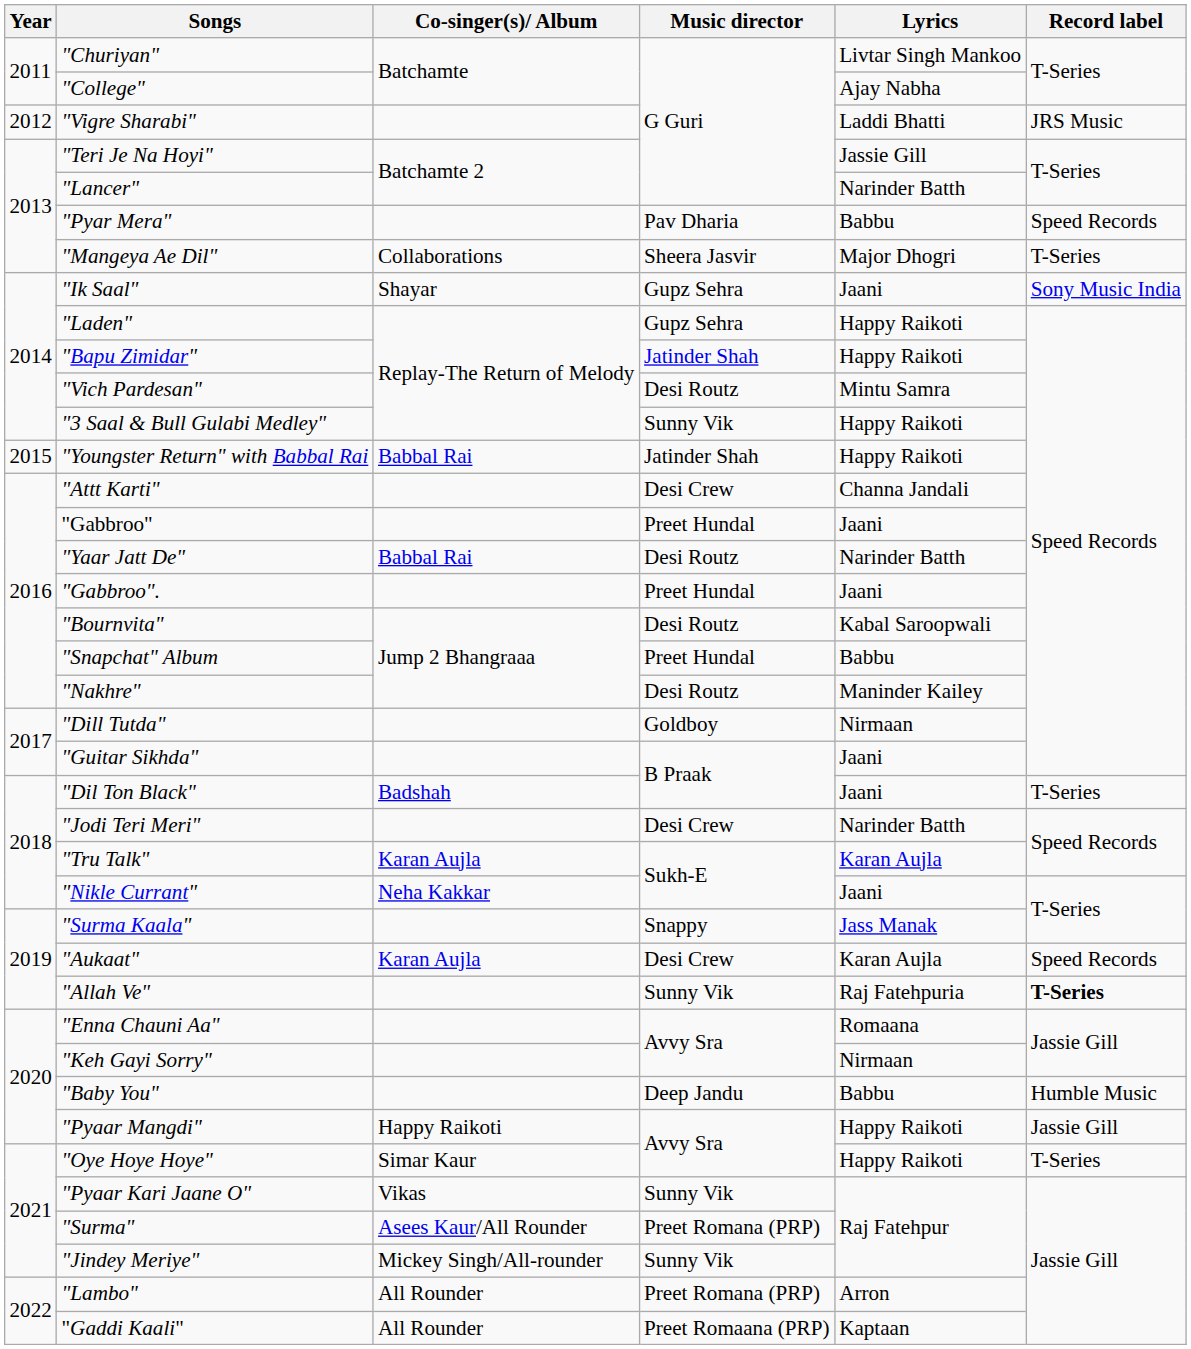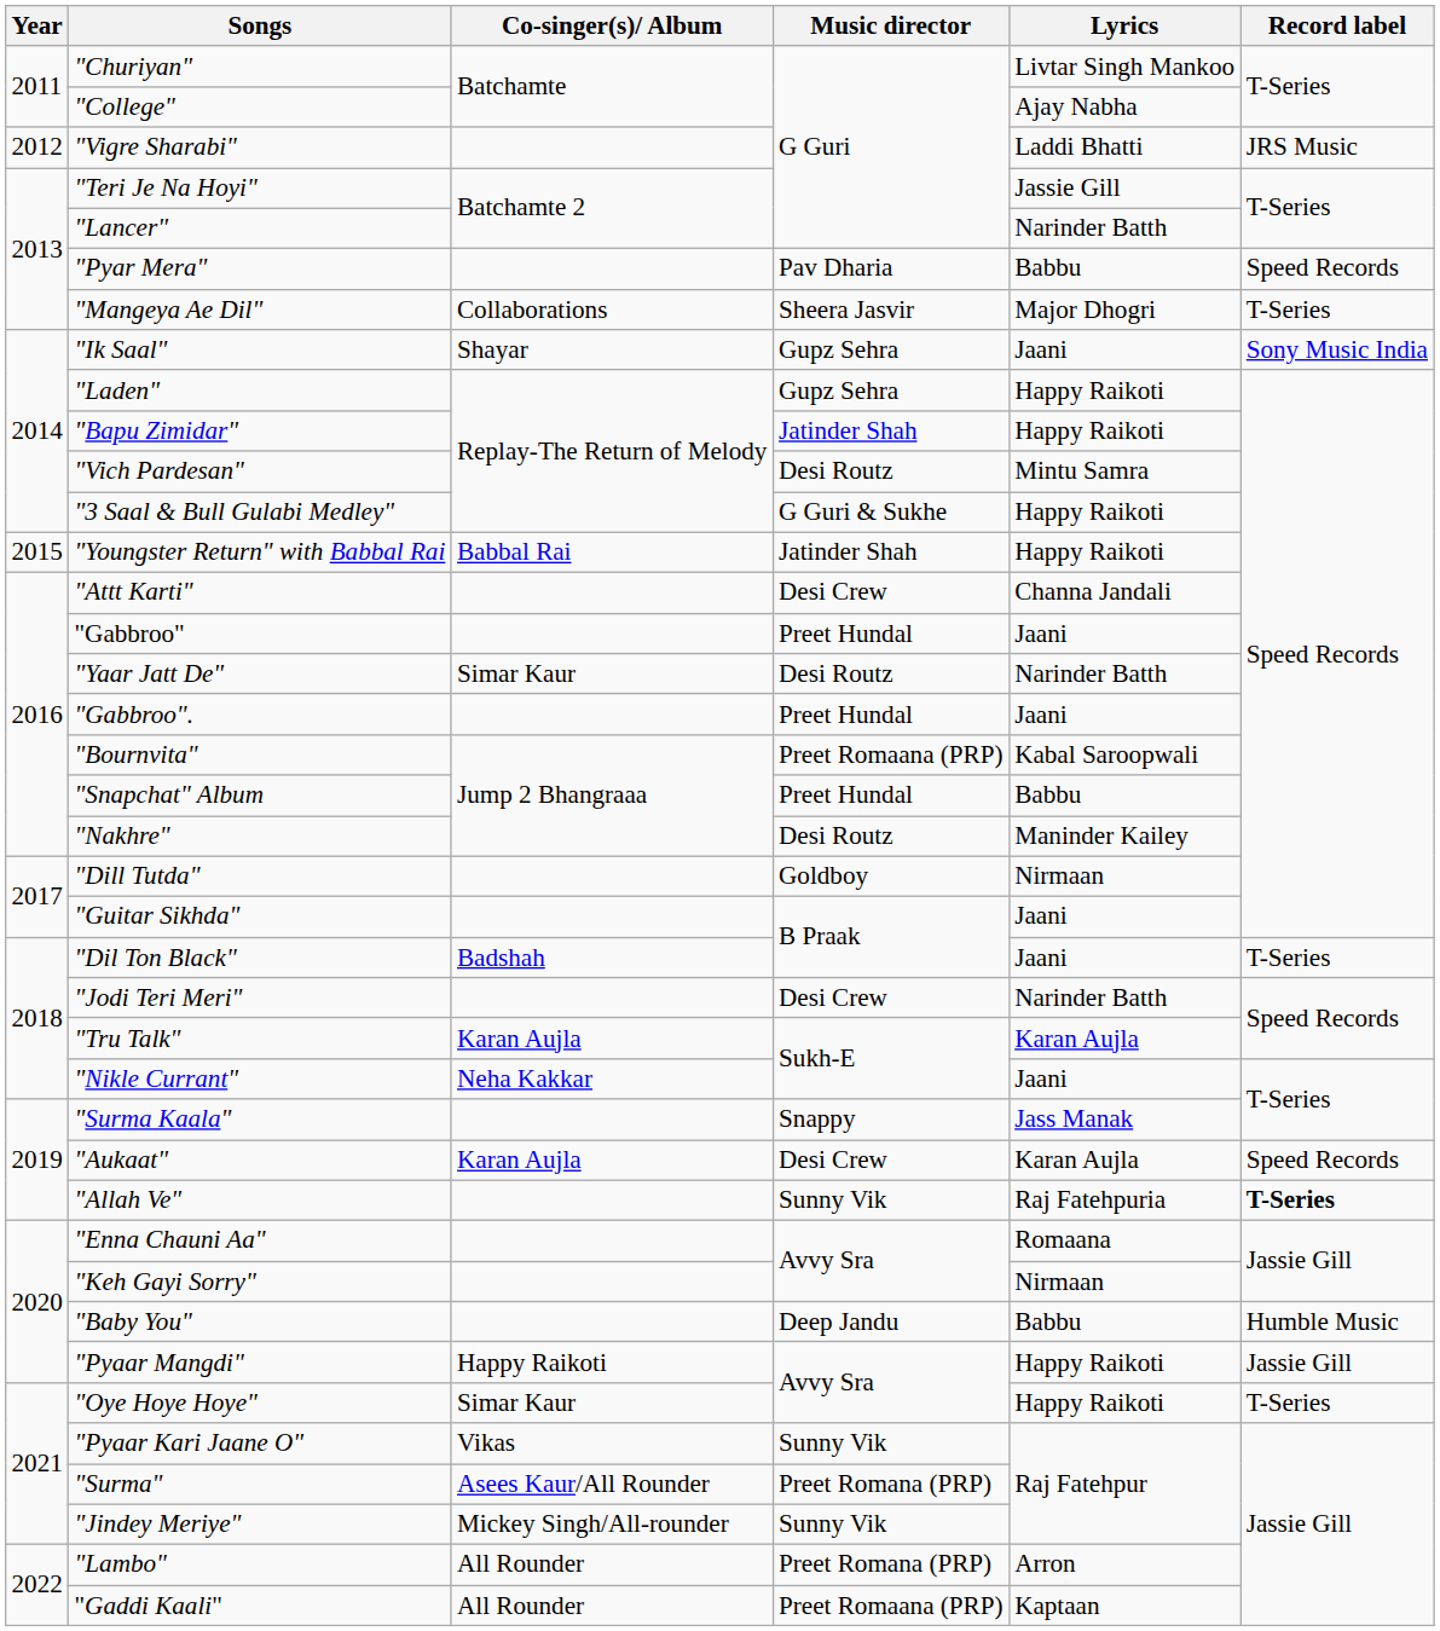 <table class="wikitable sortable">
 <tr>
 <th>Year</th>
 <th>Songs</th>
 <th>Co-singer(s)/ Album</th>
 <th>Music director</th>
 <th>Lyrics</th>
 <th>Record label</th>
 </tr>
 <tr>
 <td rowspan="2">2011</td>
 <td><em>"Churiyan"</em></td>
 <td rowspan="2">Batchamte</td>
 <td rowspan="5">G Guri</td>
 <td>Livtar Singh Mankoo</td>
 <td rowspan="2">T-Series</td>
 </tr>
 <tr>
 <td><em>"College"</em></td>
 <td>Ajay Nabha</td>
 </tr>
 <tr>
 <td>2012</td>
 <td><em>"Vigre Sharabi"</em></td>
 <td></td>
 <td>Laddi Bhatti</td>
 <td>JRS Music</td>
 </tr>
 <tr>
 <td rowspan="4">2013</td>
 <td><em>"Teri Je Na Hoyi"</em></td>
 <td rowspan="2">Batchamte 2</td>
 <td>Jassie Gill</td>
 <td rowspan="2">T-Series</td>
 </tr>
 <tr>
 <td><em>"Lancer"</em></td>
 <td>Narinder Batth</td>
 </tr>
 <tr>
 <td><em>"Pyar Mera"</em></td>
 <td></td>
 <td>Pav Dharia</td>
 <td>Babbu</td>
 <td>Speed Records</td>
 </tr>
 <tr>
 <td><em>"Mangeya Ae Dil"</em></td>
 <td>Collaborations</td>
 <td>Sheera Jasvir</td>
 <td>Major Dhogri</td>
 <td>T-Series</td>
 </tr>
 <tr>
 <td rowspan="5">2014</td>
 <td><em>"Ik Saal"</em></td>
 <td>Shayar</td>
 <td>Gupz Sehra</td>
 <td>Jaani</td>
 <td><a href='#'>Sony Music India</a></td>
 </tr>
 <tr>
 <td><em>"Laden"</em></td>
 <td rowspan="4">Replay-The Return of Melody</td>
 <td>Gupz Sehra</td>
 <td>Happy Raikoti</td>
 <td rowspan="14">Speed Records</td>
 </tr>
 <tr>
 <td><em>"<a href='#'>Bapu Zimidar</a>"</em></td>
 <td><a href='#'>Jatinder Shah</a></td>
 <td>Happy Raikoti</td>
 </tr>
 <tr>
 <td><em>"Vich Pardesan"</em></td>
 <td>Desi Routz</td>
 <td>Mintu Samra</td>
 </tr>
 <tr>
 <td><em>"3 Saal & Bull Gulabi Medley"</em></td>
-<td>Sunny Vik</td>
+<td>G Guri & Sukhe</td>
 <td>Happy Raikoti</td>
 </tr>
 <tr>
 <td>2015</td>
 <td><em>"Youngster Return" with <a href='#'>Babbal Rai</a></em></td>
 <td><a href='#'>Babbal Rai</a></td>
 <td>Jatinder Shah</td>
 <td>Happy Raikoti</td>
 </tr>
 <tr>
 <td rowspan="7">2016</td>
 <td><em>"Attt Karti"</em></td>
 <td></td>
 <td>Desi Crew</td>
 <td>Channa Jandali</td>
 </tr>
 <tr>
 <td>"Gabbroo"</td>
 <td></td>
 <td>Preet Hundal</td>
 <td>Jaani</td>
 </tr>
 <tr>
 <td><em>"Yaar Jatt De"</em></td>
-<td><a href='#'>Babbal Rai</a></td>
+<td>Simar Kaur</td>
 <td>Desi Routz</td>
 <td>Narinder Batth</td>
 </tr>
 <tr>
 <td><em>"Gabbroo".</em></td>
 <td></td>
 <td>Preet Hundal</td>
 <td>Jaani</td>
 </tr>
 <tr>
 <td><em>"Bournvita"</em></td>
 <td rowspan="3">Jump 2 Bhangraaa</td>
-<td>Desi Routz</td>
+<td>Preet Romaana (PRP)</td>
 <td>Kabal Saroopwali</td>
 </tr>
 <tr>
 <td><em>"Snapchat" Album</em></td>
 <td>Preet Hundal</td>
 <td>Babbu</td>
 </tr>
 <tr>
 <td><em>"Nakhre"</em></td>
 <td>Desi Routz</td>
 <td>Maninder Kailey</td>
 </tr>
 <tr>
 <td rowspan="2">2017</td>
 <td><em>"Dill Tutda"</em></td>
 <td></td>
 <td>Goldboy</td>
 <td>Nirmaan</td>
 </tr>
 <tr>
 <td><em>"Guitar Sikhda"</em></td>
 <td></td>
 <td rowspan="2">B Praak</td>
 <td>Jaani</td>
 </tr>
 <tr>
 <td rowspan="4">2018</td>
 <td><em>"Dil Ton Black"</em></td>
 <td><a href='#'>Badshah</a></td>
 <td>Jaani</td>
 <td>T-Series</td>
 </tr>
 <tr>
 <td><em>"Jodi Teri Meri"</em></td>
 <td></td>
 <td>Desi Crew</td>
 <td>Narinder Batth</td>
 <td rowspan="2">Speed Records</td>
 </tr>
 <tr>
 <td><em>"Tru Talk"</em></td>
 <td><a href='#'>Karan Aujla</a></td>
 <td rowspan="2">Sukh-E</td>
 <td><a href='#'>Karan Aujla</a></td>
 </tr>
 <tr>
 <td><em>"<a href='#'>Nikle Currant</a>"</em></td>
 <td><a href='#'>Neha Kakkar</a></td>
 <td>Jaani</td>
 <td rowspan="2">T-Series</td>
 </tr>
 <tr>
 <td rowspan="3">2019</td>
 <td><em>"<a href='#'>Surma Kaala</a>"</em></td>
 <td></td>
 <td>Snappy</td>
 <td><a href='#'>Jass Manak</a></td>
 </tr>
 <tr>
 <td><em>"Aukaat"</em></td>
 <td><a href='#'>Karan Aujla</a></td>
 <td>Desi Crew</td>
 <td>Karan Aujla</td>
 <td>Speed Records</td>
 </tr>
 <tr>
 <td><em>"Allah Ve"</em></td>
 <td></td>
 <td>Sunny Vik</td>
 <td>Raj Fatehpuria</td>
 <td><strong>T-Series</strong></td>
 </tr>
 <tr>
 <td rowspan="4">2020</td>
 <td><em>"Enna Chauni Aa"</em></td>
 <td></td>
 <td rowspan="2">Avvy Sra</td>
 <td>Romaana</td>
 <td rowspan="2">Jassie Gill</td>
 </tr>
 <tr>
 <td><em>"Keh Gayi Sorry"</em></td>
 <td></td>
 <td>Nirmaan</td>
 </tr>
 <tr>
 <td><em>"Baby You"</em></td>
 <td></td>
 <td>Deep Jandu</td>
 <td>Babbu</td>
 <td>Humble Music</td>
 </tr>
 <tr>
 <td><em>"Pyaar Mangdi"</em></td>
 <td>Happy Raikoti</td>
 <td rowspan="2">Avvy Sra</td>
 <td>Happy Raikoti</td>
 <td>Jassie Gill</td>
 </tr>
 <tr>
 <td rowspan="4">2021</td>
 <td><em>"Oye Hoye Hoye"</em></td>
 <td>Simar Kaur</td>
 <td>Happy Raikoti</td>
 <td>T-Series</td>
 </tr>
 <tr>
 <td><em>"Pyaar Kari Jaane O"</em></td>
 <td>Vikas</td>
 <td>Sunny Vik</td>
 <td rowspan="3">Raj Fatehpur</td>
 <td rowspan="5">Jassie Gill</td>
 </tr>
 <tr>
 <td><em>"Surma"</em></td>
 <td><a href='#'>Asees Kaur</a>/All Rounder</td>
 <td>Preet Romana (PRP)</td>
 </tr>
 <tr>
 <td><em>"Jindey Meriye"</em></td>
 <td>Mickey Singh/All-rounder</td>
 <td>Sunny Vik</td>
 </tr>
 <tr>
 <td rowspan="2">2022</td>
 <td><em>"Lambo"</em></td>
 <td>All Rounder</td>
 <td>Preet Romana (PRP)</td>
 <td>Arron</td>
 </tr>
 <tr>
 <td>"<em>Gaddi Kaali</em>"</td>
 <td>All Rounder</td>
 <td>Preet Romaana (PRP)</td>
 <td>Kaptaan</td>
 </tr>
 </table>
